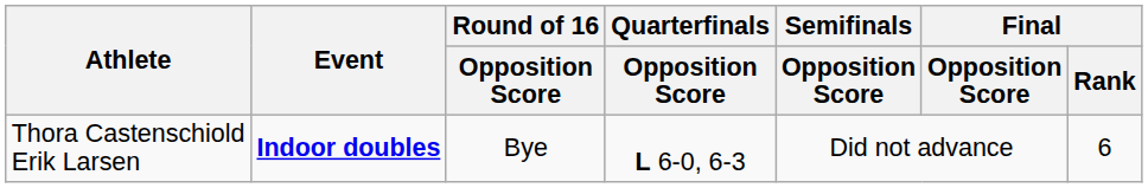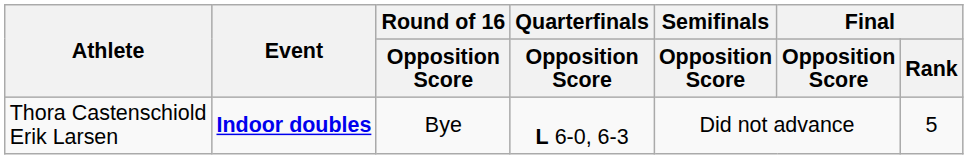 <table class=wikitable style="font-size:90%">
 <tr>
 <th rowspan="2">Athlete</th>
 <th rowspan="2">Event</th>
 <th>Round of 16</th>
 <th>Quarterfinals</th>
 <th>Semifinals</th>
 <th colspan="2">Final</th>
 </tr>
 <tr>
 <th>Opposition<br>Score</th>
 <th>Opposition<br>Score</th>
 <th>Opposition<br>Score</th>
 <th>Opposition<br>Score</th>
 <th>Rank</th>
 </tr>
 <tr>
 <td>Thora Castenschiold <br> Erik Larsen</td>
 <td><strong><a href='#'>Indoor doubles</a></strong></td>
 <td align=center>Bye</td>
 <td align=center> <br> <strong>L</strong> 6-0, 6-3</td>
 <td align=center colspan=2>Did not advance</td>
-<td align=center>6</td>
+<td align=center>5</td>
 </tr>
 </table>
